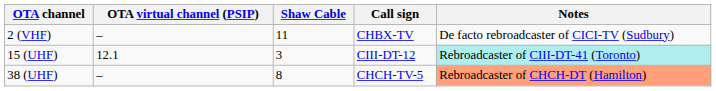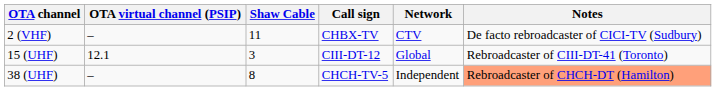 <table class="wikitable sortable" width="100%">
 <tr>
 <th><a href='#'>OTA</a> channel</th>
 <th>OTA <a href='#'>virtual channel</a> (<a href='#'>PSIP</a>)</th>
 <th><a href='#'>Shaw Cable</a></th>
 <th>Call sign</th>
+<th>Network</th>
 <th>Notes</th>
 </tr>
 <tr>
 <td>2 (<a href='#'>VHF</a>)</td>
 <td>–</td>
 <td>11</td>
 <td><a href='#'>CHBX-TV</a></td>
+<td><a href='#'>CTV</a></td>
 <td>De facto rebroadcaster of <a href='#'>CICI-TV</a> (<a href='#'>Sudbury</a>)</td>
 </tr>
 <tr>
 <td>15 (<a href='#'>UHF</a>)</td>
 <td>12.1</td>
 <td>3</td>
 <td><a href='#'>CIII-DT-12</a></td>
-<td style="background: paleturquoise;">Rebroadcaster of <a href='#'>CIII-DT-41</a> (<a href='#'>Toronto</a>)</td>
+<td><a href='#'>Global</a></td>
+<td>Rebroadcaster of <a href='#'>CIII-DT-41</a> (<a href='#'>Toronto</a>)</td>
 </tr>
 <tr>
 <td>38 (<a href='#'>UHF</a>)</td>
 <td>–</td>
 <td>8</td>
 <td><a href='#'>CHCH-TV-5</a></td>
+<td>Independent</td>
 <td style="background: lightsalmon;">Rebroadcaster of <a href='#'>CHCH-DT</a> (<a href='#'>Hamilton</a>)</td>
 </tr>
 </table>
